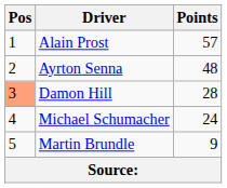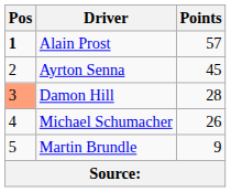 <table class="wikitable" style="font-size: 95%;">
 <tr>
 <th>Pos</th>
 <th>Driver</th>
 <th>Points</th>
 </tr>
 <tr>
-<td>1</td>
+<td><strong>1</strong></td>
 <td> <a href='#'>Alain Prost</a></td>
 <td align="right">57</td>
 </tr>
 <tr>
 <td>2</td>
 <td> <a href='#'>Ayrton Senna</a></td>
-<td align="right">48</td>
+<td align="right">45</td>
 </tr>
 <tr>
 <td style="background: lightsalmon;">3</td>
 <td> <a href='#'>Damon Hill</a></td>
 <td align="right">28</td>
 </tr>
 <tr>
 <td>4</td>
 <td> <a href='#'>Michael Schumacher</a></td>
-<td align="right">24</td>
+<td align="right">26</td>
 </tr>
 <tr>
 <td>5</td>
 <td> <a href='#'>Martin Brundle</a></td>
 <td align="right">9</td>
 </tr>
 <tr>
 <th colspan=4>Source:</th>
 </tr>
 </table>
